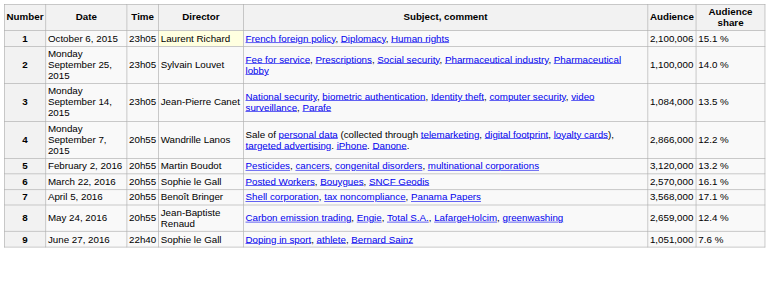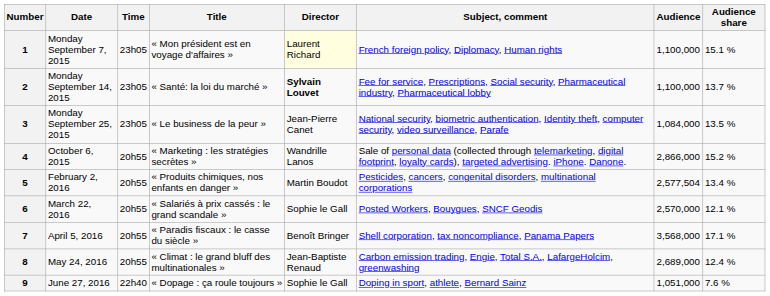 <table class="wikitable">
 <tr>
 <th>Number</th>
 <th>Date</th>
 <th>Time</th>
+<th>Title</th>
 <th>Director</th>
 <th>Subject, comment</th>
 <th>Audience</th>
 <th>Audience share</th>
 </tr>
 <tr>
 <th>1</th>
-<td>October 6, 2015</td>
+<td>Monday<br>September 7, 2015</td>
 <td>23h05</td>
+<td>« Mon président est en voyage d'affaires »</td>
 <td style="background: lightyellow;">Laurent Richard</td>
 <td><a href='#'>French foreign policy</a>, <a href='#'>Diplomacy</a>, <a href='#'>Human rights</a></td>
-<td>2,100,006 </td>
+<td>1,100,000 </td>
 <td>15.1 %</td>
 </tr>
 <tr>
 <th>2</th>
-<td>Monday<br>September 25, 2015</td>
+<td>Monday<br>September 14, 2015</td>
 <td>23h05</td>
-<td>Sylvain Louvet</td>
+<td>« Santé: la loi du marché »</td>
+<td><strong>Sylvain Louvet</strong></td>
 <td><a href='#'>Fee for service</a>, <a href='#'>Prescriptions</a>, <a href='#'>Social security</a>, <a href='#'>Pharmaceutical industry</a>, <a href='#'>Pharmaceutical lobby</a></td>
 <td>1,100,000 </td>
-<td>14.0 %</td>
+<td>13.7 %</td>
 </tr>
 <tr>
 <th>3</th>
-<td>Monday<br>September 14, 2015</td>
+<td>Monday<br>September 25, 2015</td>
 <td>23h05</td>
+<td>« Le business de la peur »</td>
 <td>Jean-Pierre Canet</td>
 <td><a href='#'>National security</a>, <a href='#'>biometric authentication</a>, <a href='#'>Identity theft</a>, <a href='#'>computer security</a>, <a href='#'>video surveillance</a>, <a href='#'>Parafe</a></td>
 <td>1,084,000</td>
 <td>13.5 %</td>
 </tr>
 <tr>
 <th>4</th>
-<td>Monday<br>September 7, 2015</td>
+<td>October 6, 2015</td>
 <td>20h55</td>
+<td>« Marketing : les stratégies secrètes »</td>
 <td>Wandrille Lanos</td>
 <td>Sale of <a href='#'>personal data</a> (collected through <a href='#'>telemarketing</a>, <a href='#'>digital footprint</a>, <a href='#'>loyalty cards</a>), <a href='#'>targeted advertising</a>. <a href='#'>iPhone</a>. <a href='#'>Danone</a>.</td>
 <td>2,866,000</td>
-<td>12.2 %</td>
+<td>15.2 %</td>
 </tr>
 <tr>
 <th>5</th>
 <td>February 2, 2016</td>
 <td>20h55</td>
+<td>« Produits chimiques, nos enfants en danger »</td>
 <td>Martin Boudot</td>
 <td><a href='#'>Pesticides</a>, <a href='#'>cancers</a>, <a href='#'>congenital disorders</a>, <a href='#'>multinational corporations</a></td>
-<td>3,120,000</td>
-<td>13.2 %</td>
+<td>2,577,504</td>
+<td>13.4 %</td>
 </tr>
 <tr>
 <th>6</th>
 <td>March 22, 2016</td>
 <td>20h55</td>
+<td>« Salariés à prix cassés : le grand scandale »</td>
 <td>Sophie le Gall</td>
 <td><a href='#'>Posted Workers</a>, <a href='#'>Bouygues</a>, <a href='#'>SNCF Geodis</a></td>
 <td>2,570,000</td>
-<td>16.1 %</td>
+<td>12.1 %</td>
 </tr>
 <tr>
 <th>7</th>
 <td>April 5, 2016</td>
 <td>20h55</td>
+<td>« Paradis fiscaux : le casse du siècle »</td>
 <td>Benoît Bringer</td>
 <td><a href='#'>Shell corporation</a>, <a href='#'>tax noncompliance</a>, <a href='#'>Panama Papers</a></td>
 <td>3,568,000</td>
 <td>17.1 %</td>
 </tr>
 <tr>
 <th>8</th>
 <td>May 24, 2016</td>
 <td>20h55</td>
+<td>« Climat : le grand bluff des multinationales »</td>
 <td>Jean-Baptiste Renaud</td>
 <td><a href='#'>Carbon emission trading</a>, <a href='#'>Engie</a>, <a href='#'>Total S.A.</a>, <a href='#'>LafargeHolcim</a>, <a href='#'>greenwashing</a></td>
-<td>2,659,000</td>
+<td>2,689,000</td>
 <td>12.4 %</td>
 </tr>
 <tr>
 <th>9</th>
 <td>June 27, 2016</td>
 <td>22h40</td>
+<td>« Dopage : ça roule toujours »</td>
 <td>Sophie le Gall</td>
 <td><a href='#'>Doping in sport</a>, <a href='#'>athlete</a>, <a href='#'>Bernard Sainz</a></td>
 <td>1,051,000</td>
 <td>7.6 %</td>
 </tr>
 </table>
